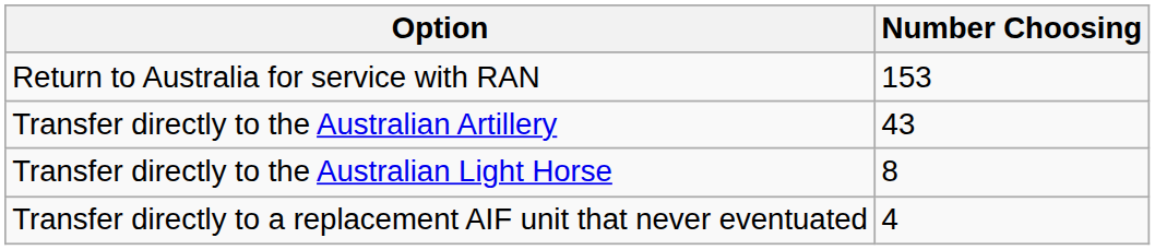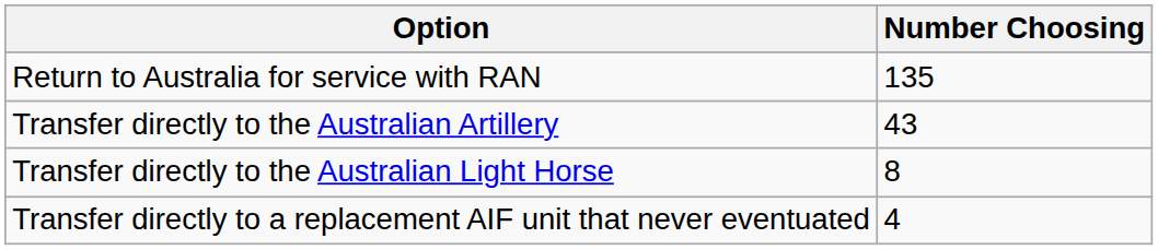 <table class="wikitable">
 <tr>
 <th>Option</th>
 <th>Number Choosing</th>
 </tr>
 <tr>
 <td>Return to Australia for service with RAN</td>
-<td>153</td>
+<td>135</td>
 </tr>
 <tr>
 <td>Transfer directly to the <a href='#'>Australian Artillery</a></td>
 <td>43</td>
 </tr>
 <tr>
 <td>Transfer directly to the <a href='#'>Australian Light Horse</a></td>
 <td>8</td>
 </tr>
 <tr>
 <td>Transfer directly to a replacement AIF unit that never eventuated</td>
 <td>4</td>
 </tr>
 </table>
